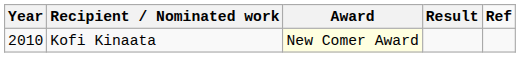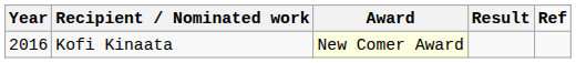 <table class="wikitable">
 <tr>
 <th>Year</th>
 <th>Recipient / Nominated work</th>
 <th>Award</th>
 <th>Result</th>
 <td><strong>Ref</strong></td>
 </tr>
 <tr>
-<td>2010</td>
+<td>2016</td>
 <td>Kofi Kinaata</td>
 <td style="background: lightyellow;">New Comer Award</td>
 <td></td>
 <td></td>
 </tr>
 </table>
